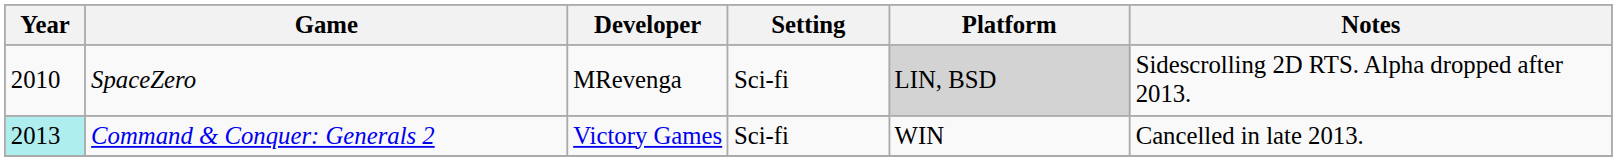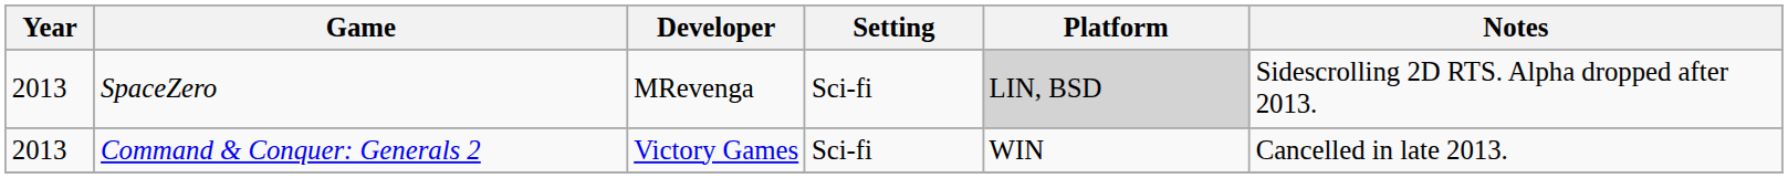 <table class="wikitable sortable" style="font-size:85%;width:100%">
 <tr>
 <th style="width:5%;">Year</th>
 <th style="width:30%;">Game</th>
 <th style="width:10%;">Developer</th>
 <th style="width:10%;">Setting</th>
 <th style="width:15%;">Platform</th>
 <th style="width:30%;">Notes</th>
 </tr>
 <tr>
-<td>2010</td>
+<td>2013</td>
 <td><em>SpaceZero</em></td>
 <td>MRevenga</td>
 <td>Sci-fi</td>
 <td style="background: lightgrey;">LIN, BSD</td>
 <td>Sidescrolling 2D RTS. Alpha dropped after 2013.</td>
 </tr>
 <tr>
-<td style="background: paleturquoise;">2013</td>
+<td>2013</td>
 <td><em><a href='#'>Command & Conquer: Generals 2</a></em></td>
 <td><a href='#'>Victory Games</a></td>
 <td>Sci-fi</td>
 <td>WIN</td>
 <td>Cancelled in late 2013.</td>
 </tr>
 <tr>
 </tr>
 </table>
